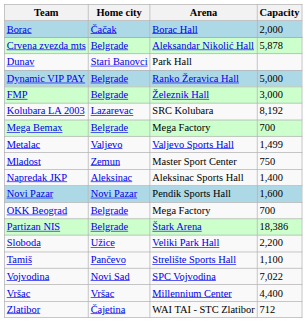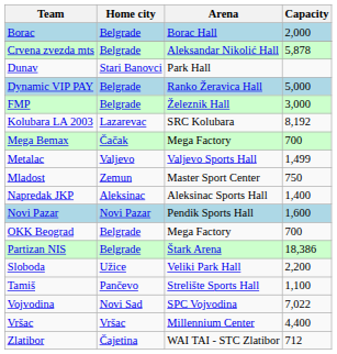 <table class="wikitable">
 <tr>
 <th>Team</th>
 <th>Home city</th>
 <th>Arena</th>
 <th>Capacity</th>
 </tr>
 <tr bgcolor=lightblue>
 <td><a href='#'>Borac</a></td>
-<td><a href='#'>Čačak</a></td>
+<td><a href='#'>Belgrade</a></td>
 <td><a href='#'>Borac Hall</a></td>
 <td>2,000</td>
 </tr>
 <tr>
 </tr>
 <tr bgcolor=ccffcc>
 <td><a href='#'>Crvena zvezda mts</a></td>
 <td><a href='#'>Belgrade</a></td>
 <td><a href='#'>Aleksandar Nikolić Hall</a></td>
 <td>5,878</td>
 </tr>
 <tr>
 <td><a href='#'>Dunav</a></td>
 <td><a href='#'>Stari Banovci</a></td>
 <td>Park Hall</td>
 <td></td>
 </tr>
 <tr bgcolor=lightblue>
 <td><a href='#'>Dynamic VIP PAY</a></td>
 <td><a href='#'>Belgrade</a></td>
 <td><a href='#'>Ranko Žeravica Hall</a></td>
 <td>5,000</td>
 </tr>
 <tr bgcolor=ccffcc>
 <td><a href='#'>FMP</a></td>
 <td><a href='#'>Belgrade</a></td>
 <td><a href='#'>Železnik Hall</a></td>
 <td>3,000</td>
 </tr>
 <tr>
 <td><a href='#'>Kolubara LA 2003</a></td>
 <td><a href='#'>Lazarevac</a></td>
 <td>SRC Kolubara</td>
 <td>8,192</td>
 </tr>
 <tr bgcolor=ccffcc>
 <td><a href='#'>Mega Bemax</a></td>
-<td><a href='#'>Belgrade</a></td>
+<td><a href='#'>Čačak</a></td>
 <td>Mega Factory</td>
 <td>700</td>
 </tr>
 <tr>
 <td><a href='#'>Metalac</a></td>
 <td><a href='#'>Valjevo</a></td>
 <td><a href='#'>Valjevo Sports Hall</a></td>
 <td>1,499</td>
 </tr>
 <tr>
 <td><a href='#'>Mladost</a></td>
 <td><a href='#'>Zemun</a></td>
 <td>Master Sport Center</td>
 <td>750</td>
 </tr>
 <tr>
 <td><a href='#'>Napredak JKP</a></td>
 <td><a href='#'>Aleksinac</a></td>
 <td>Aleksinac Sports Hall</td>
 <td>1,400</td>
 </tr>
 <tr bgcolor=lightblue>
 <td><a href='#'>Novi Pazar</a></td>
 <td><a href='#'>Novi Pazar</a></td>
 <td>Pendik Sports Hall</td>
 <td>1,600</td>
 </tr>
 <tr>
 <td><a href='#'>OKK Beograd</a></td>
 <td><a href='#'>Belgrade</a></td>
 <td>Mega Factory</td>
 <td>700</td>
 </tr>
 <tr bgcolor=ccffcc>
 <td><a href='#'>Partizan NIS</a></td>
 <td><a href='#'>Belgrade</a></td>
 <td><a href='#'>Štark Arena</a></td>
 <td>18,386</td>
 </tr>
 <tr>
 <td><a href='#'>Sloboda</a></td>
 <td><a href='#'>Užice</a></td>
 <td><a href='#'>Veliki Park Hall</a></td>
 <td>2,200</td>
 </tr>
 <tr>
 <td><a href='#'>Tamiš</a></td>
 <td><a href='#'>Pančevo</a></td>
 <td><a href='#'>Strelište Sports Hall</a></td>
 <td>1,100</td>
 </tr>
 <tr>
 <td><a href='#'>Vojvodina</a></td>
 <td><a href='#'>Novi Sad</a></td>
 <td><a href='#'>SPC Vojvodina</a></td>
 <td>7,022</td>
 </tr>
 <tr>
 <td><a href='#'>Vršac</a></td>
 <td><a href='#'>Vršac</a></td>
 <td><a href='#'>Millennium Center</a></td>
 <td>4,400</td>
 </tr>
 <tr>
 <td><a href='#'>Zlatibor</a></td>
 <td><a href='#'>Čajetina</a></td>
 <td>WAI TAI - STC Zlatibor</td>
 <td>712</td>
 </tr>
 </table>
